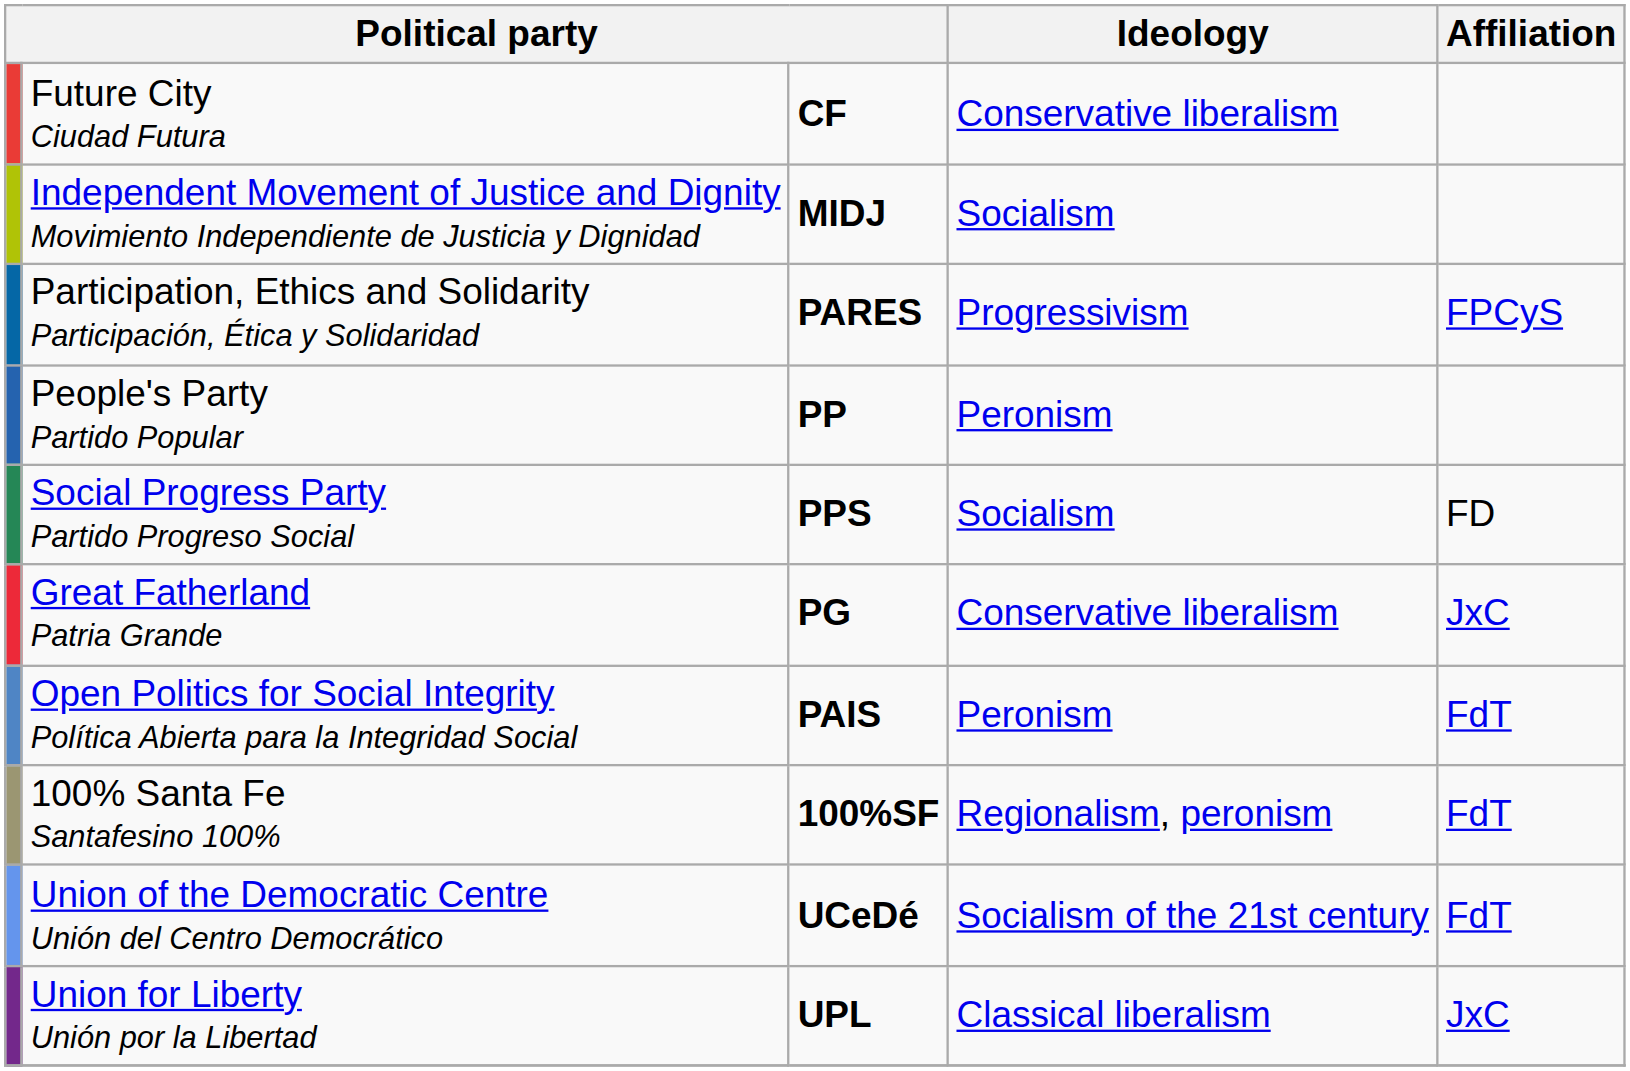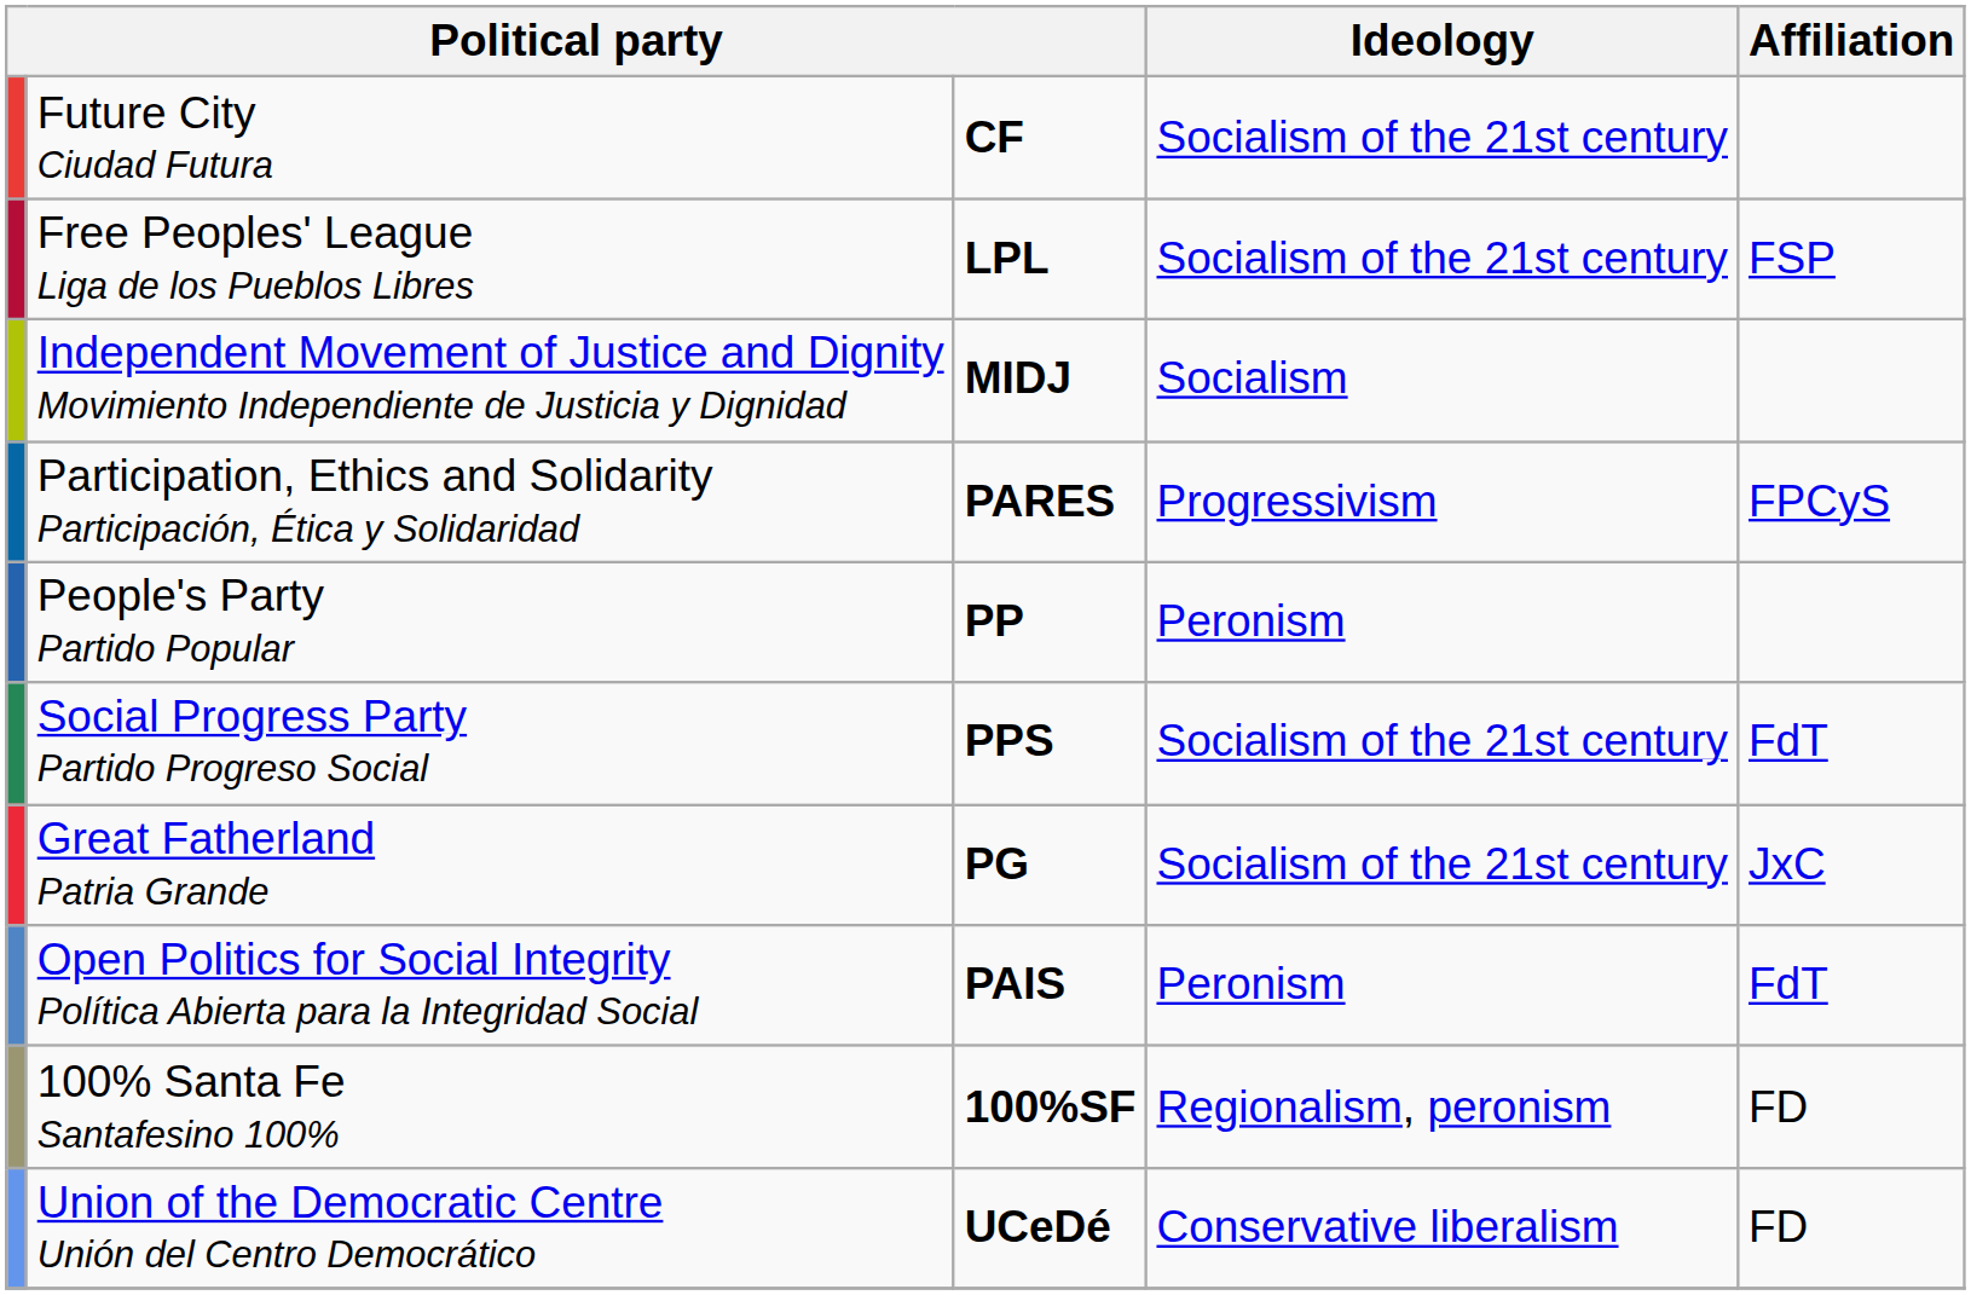 <table class="wikitable">
 <tr>
 <th colspan=3>Political party</th>
 <th>Ideology</th>
 <th>Affiliation</th>
 </tr>
 <tr>
 <th style="background:#ea3b36;"></th>
 <td>Future City<br><small><em>Ciudad Futura</em></small></td>
 <td><strong>CF</strong></td>
-<td><a href='#'>Conservative liberalism</a></td>
+<td><a href='#'>Socialism of the 21st century</a></td>
 <td></td>
+</tr>
+<tr>
+<th style="background:#b40d38;"></th>
+<td>Free Peoples' League<br><small><em>Liga de los Pueblos Libres</em></small></td>
+<td><strong>LPL</strong></td>
+<td><a href='#'>Socialism of the 21st century</a></td>
+<td><a href='#'>FSP</a></td>
 </tr>
 <tr>
 <th style="background:#b0c306;"></th>
 <td><a href='#'>Independent Movement of Justice and Dignity</a><br><small><em>Movimiento Independiente de Justicia y Dignidad</em></small></td>
 <td><strong>MIDJ</strong></td>
 <td><a href='#'>Socialism</a></td>
 <td></td>
 </tr>
 <tr>
 <th style="background:#0567a6;"></th>
 <td>Participation, Ethics and Solidarity<br><small><em>Participación, Ética y Solidaridad</em></small></td>
 <td><strong>PARES</strong></td>
 <td><a href='#'>Progressivism</a></td>
 <td><a href='#'>FPCyS</a></td>
 </tr>
 <tr>
 <th style="background:#2563af;"></th>
 <td>People's Party<br><small><em>Partido Popular</em></small></td>
 <td><strong>PP</strong></td>
 <td><a href='#'>Peronism</a></td>
 <td></td>
 </tr>
 <tr>
 <th style="background:#258756;"></th>
 <td><a href='#'>Social Progress Party</a><br><small><em>Partido Progreso Social</em></small></td>
 <td><strong>PPS</strong></td>
-<td><a href='#'>Socialism</a></td>
-<td>FD</td>
+<td><a href='#'>Socialism of the 21st century</a></td>
+<td><a href='#'>FdT</a></td>
 </tr>
 <tr>
 <th style="background:#ED2939;"></th>
 <td><a href='#'>Great Fatherland</a><br><small><em>Patria Grande</em></small></td>
 <td><strong>PG</strong></td>
-<td><a href='#'>Conservative liberalism</a></td>
+<td><a href='#'>Socialism of the 21st century</a></td>
 <td><a href='#'>JxC</a></td>
 </tr>
 <tr>
 <th style="background:#4f85c5;"></th>
 <td><a href='#'>Open Politics for Social Integrity</a><br><small><em>Política Abierta para la Integridad Social</em></small></td>
 <td><strong>PAIS</strong></td>
 <td><a href='#'>Peronism</a></td>
 <td><a href='#'>FdT</a></td>
 </tr>
 <tr>
 <th style="background:#9b9672;"></th>
 <td>100% Santa Fe<br><small><em>Santafesino 100%</em></small></td>
 <td><strong>100%SF</strong></td>
 <td><a href='#'>Regionalism</a>, <a href='#'>peronism</a></td>
-<td><a href='#'>FdT</a></td>
+<td>FD</td>
 </tr>
 <tr>
 <th style="background:#6495ED;"></th>
 <td><a href='#'>Union of the Democratic Centre</a><br><small><em>Unión del Centro Democrático</em></small></td>
 <td><strong>UCeDé</strong></td>
-<td><a href='#'>Socialism of the 21st century</a></td>
-<td><a href='#'>FdT</a></td>
-</tr>
-<tr>
-<th style="background:#73288b;"></th>
-<td><a href='#'>Union for Liberty</a><br><small><em>Unión por la Libertad</em></small></td>
-<td><strong>UPL</strong></td>
-<td><a href='#'>Classical liberalism</a></td>
-<td><a href='#'>JxC</a></td>
+<td><a href='#'>Conservative liberalism</a></td>
+<td>FD</td>
 </tr>
 <tr>
 </tr>
 </table>
